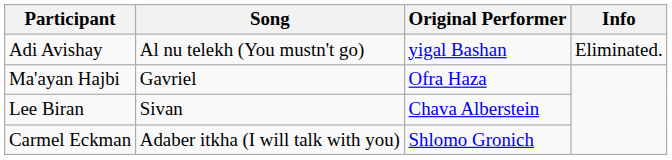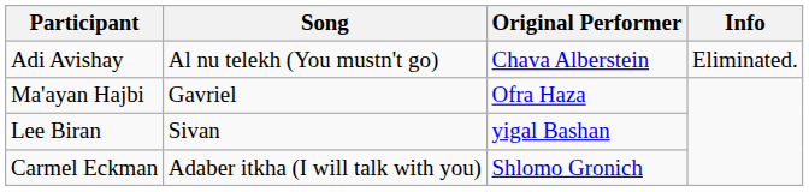 <table class="wikitable">
 <tr>
 <th>Participant</th>
 <th>Song</th>
 <th>Original Performer</th>
 <th>Info</th>
 </tr>
 <tr>
 <td>Adi Avishay</td>
 <td>Al nu telekh (You mustn't go)</td>
-<td><a href='#'>yigal Bashan</a></td>
+<td><a href='#'>Chava Alberstein</a></td>
 <td>Eliminated.</td>
 </tr>
 <tr>
 <td>Ma'ayan Hajbi</td>
 <td>Gavriel</td>
 <td><a href='#'>Ofra Haza</a></td>
 </tr>
 <tr>
 <td>Lee Biran</td>
 <td>Sivan</td>
-<td><a href='#'>Chava Alberstein</a></td>
+<td><a href='#'>yigal Bashan</a></td>
 </tr>
 <tr>
 <td>Carmel Eckman</td>
 <td>Adaber itkha (I will talk with you)</td>
 <td><a href='#'>Shlomo Gronich</a></td>
 </tr>
 </table>
